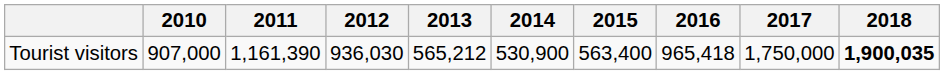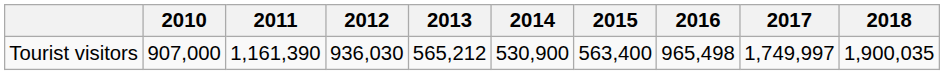 <table class="wikitable">
 <tr style="text-align:center;">
 <th></th>
 <th>2010</th>
 <th>2011</th>
 <th>2012</th>
 <th>2013</th>
 <th>2014</th>
 <th>2015</th>
 <th>2016</th>
 <th>2017</th>
 <th>2018</th>
 </tr>
 <tr>
 <td>Tourist visitors</td>
 <td align=center>907,000</td>
 <td align=center>1,161,390</td>
 <td align=center>936,030</td>
 <td align=center>565,212</td>
 <td align=center>530,900</td>
 <td align=center>563,400</td>
-<td align=center>965,418</td>
-<td align=center>1,750,000</td>
-<td align=center><strong>1,900,035</strong></td>
+<td align=center>965,498</td>
+<td align=center>1,749,997</td>
+<td align=center>1,900,035</td>
 </tr>
 </table>
